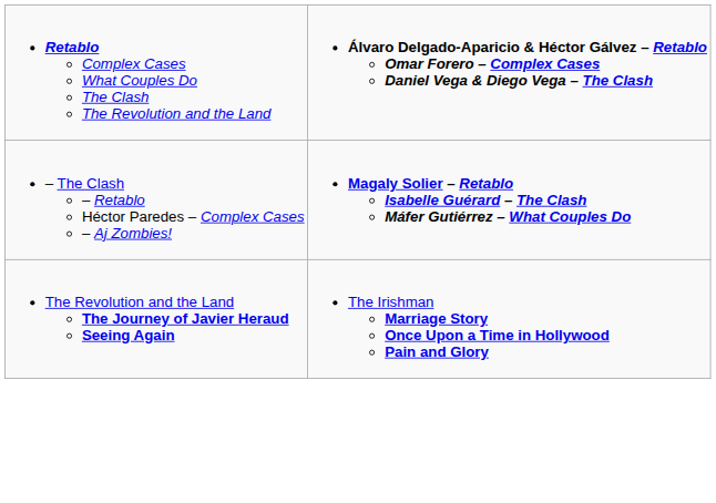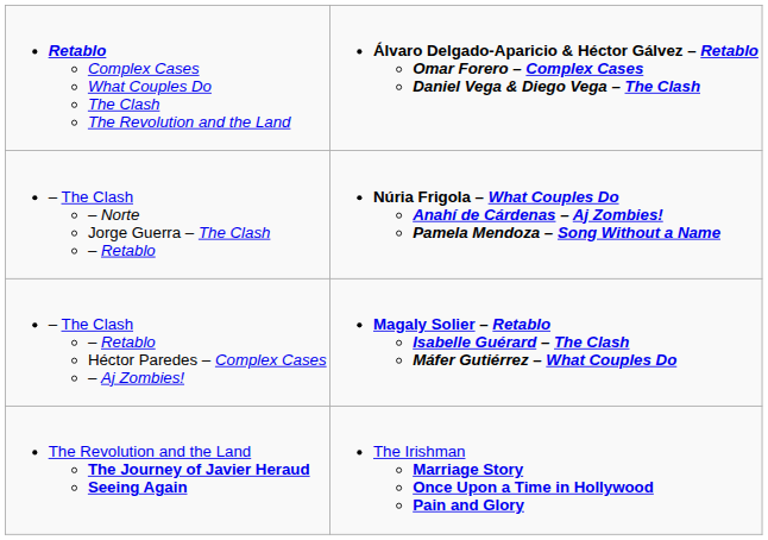 <table class=wikitable style="width=100%">
 <tr>
 <td valign="top" style="width=50%"><br><ul><li><strong><em><a href='#'>Retablo</a></em></strong><ul><li><em><a href='#'>Complex Cases</a></em></li><li><em><a href='#'>What Couples Do</a></em></li><li><em><a href='#'>The Clash</a></em></li><li><em><a href='#'>The Revolution and the Land</a></em></li></ul></li></ul></td>
 <td valign="top"><br><ul><li><strong>Álvaro Delgado-Aparicio & Héctor Gálvez – <em><a href='#'>Retablo</a><strong><em><ul><li>Omar Forero – </em><a href='#'>Complex Cases</a><em></li><li>Daniel Vega & Diego Vega – </em><a href='#'>The Clash</a><em></li></ul></li></ul></td>
+</tr>
+<tr>
+<td valign="top"><br><ul><li></strong> – </em><a href='#'>The Clash</a></em></strong><ul><li> – <em>Norte</em></li><li>Jorge Guerra – <em><a href='#'>The Clash</a></em></li><li> – <em><a href='#'>Retablo</a></em></li></ul></li></ul></td>
+<td valign="top"><br><ul><li><strong>Núria Frigola – <em><a href='#'>What Couples Do</a><strong><em><ul><li><a href='#'>Anahí de Cárdenas</a> – </em><a href='#'>Aj Zombies!</a><em></li><li>Pamela Mendoza – </em><a href='#'>Song Without a Name</a><em></li></ul></li></ul></td>
 </tr>
 <tr>
 <td valign="top"><br><ul><li></strong> – </em><a href='#'>The Clash</a></em></strong><ul><li> – <em><a href='#'>Retablo</a></em></li><li>Héctor Paredes – <em><a href='#'>Complex Cases</a></em></li><li> – <em><a href='#'>Aj Zombies!</a></em></li></ul></li></ul></td>
 <td valign="top"><br><ul><li><strong><a href='#'>Magaly Solier</a> – <em><a href='#'>Retablo</a><strong><em><ul><li><a href='#'>Isabelle Guérard</a> – </em><a href='#'>The Clash</a><em></li><li>Máfer Gutiérrez – </em><a href='#'>What Couples Do</a><em></li></ul></li></ul></td>
 </tr>
 <tr>
 <td valign="top"><br><ul><li></em></strong><a href='#'>The Revolution and the Land</a><strong><em><ul><li></em><a href='#'>The Journey of Javier Heraud</a><em></li><li></em><a href='#'>Seeing Again</a><em></li></ul></li></ul></td>
 <td valign="top"><br><ul><li></em></strong><a href='#'>The Irishman</a><strong><em><ul><li></em><a href='#'>Marriage Story</a><em></li><li></em><a href='#'>Once Upon a Time in Hollywood</a><em></li><li></em><a href='#'>Pain and Glory</a><em></li></ul></li></ul></td>
 </tr>
 </table>
